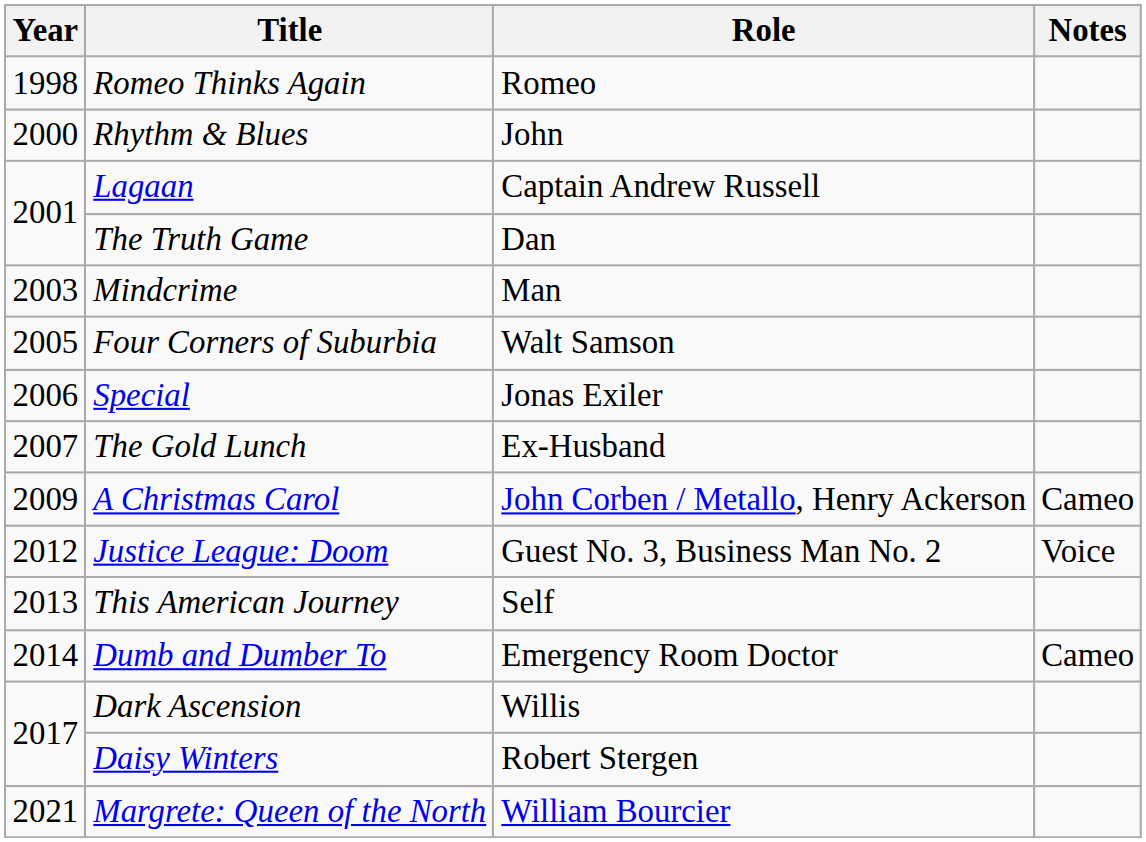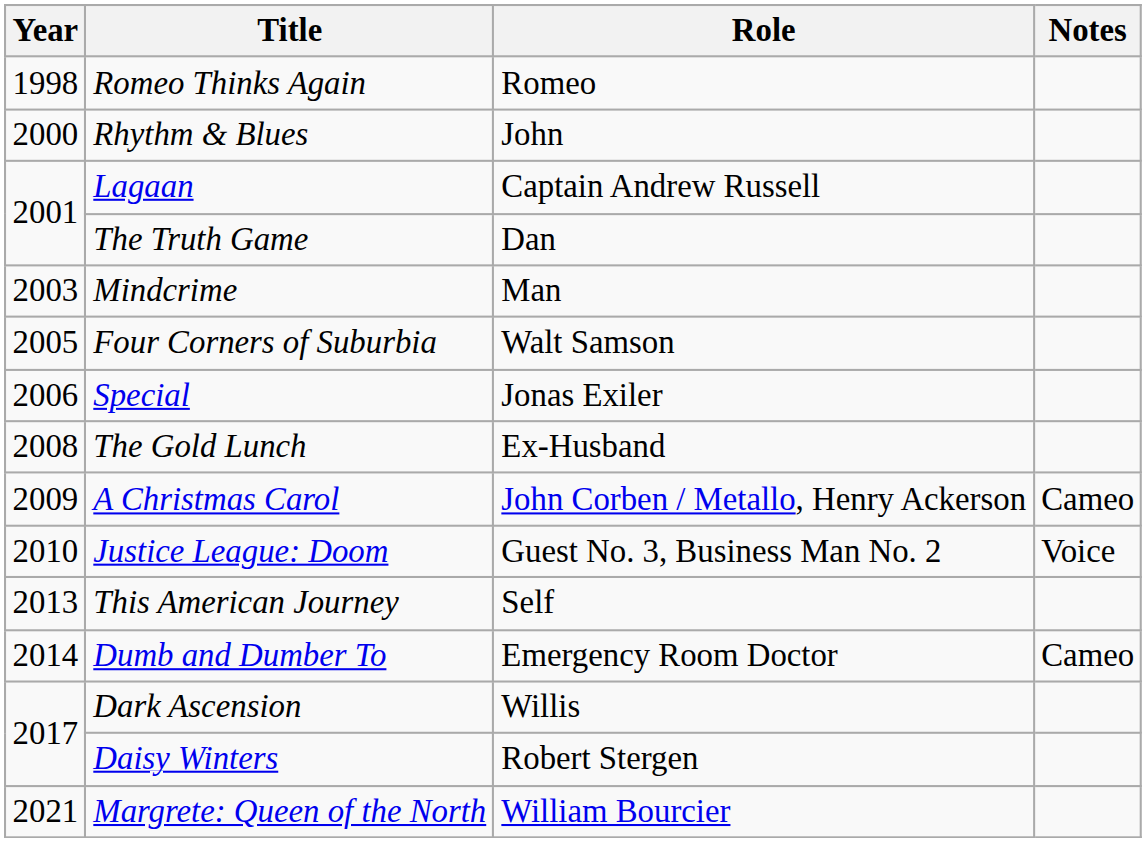 <table class="wikitable sortable">
 <tr>
 <th>Year</th>
 <th>Title</th>
 <th>Role</th>
 <th>Notes</th>
 </tr>
 <tr>
 <td>1998</td>
 <td><em>Romeo Thinks Again</em></td>
 <td>Romeo</td>
 <td></td>
 </tr>
 <tr>
 <td>2000</td>
 <td><em>Rhythm & Blues</em></td>
 <td>John</td>
 <td></td>
 </tr>
 <tr>
 <td rowspan="2">2001</td>
 <td><em><a href='#'>Lagaan</a></em></td>
 <td>Captain Andrew Russell</td>
 <td></td>
 </tr>
 <tr>
 <td><em>The Truth Game</em></td>
 <td>Dan</td>
 <td></td>
 </tr>
 <tr>
 <td>2003</td>
 <td><em>Mindcrime</em></td>
 <td>Man</td>
 <td></td>
 </tr>
 <tr>
 <td>2005</td>
 <td><em>Four Corners of Suburbia</em></td>
 <td>Walt Samson</td>
 <td></td>
 </tr>
 <tr>
 <td>2006</td>
 <td><em><a href='#'>Special</a></em></td>
 <td>Jonas Exiler</td>
 <td></td>
 </tr>
 <tr>
-<td>2007</td>
+<td>2008</td>
 <td><em>The Gold Lunch</em></td>
 <td>Ex-Husband</td>
 <td></td>
 </tr>
 <tr>
 <td>2009</td>
 <td><em><a href='#'>A Christmas Carol</a></em></td>
 <td><a href='#'>John Corben / Metallo</a>, Henry Ackerson</td>
 <td>Cameo</td>
 </tr>
 <tr>
-<td>2012</td>
+<td>2010</td>
 <td><em><a href='#'>Justice League: Doom</a></em></td>
 <td>Guest No. 3, Business Man No. 2</td>
 <td>Voice</td>
 </tr>
 <tr>
 <td>2013</td>
 <td><em>This American Journey</em></td>
 <td>Self</td>
 <td></td>
 </tr>
 <tr>
 <td>2014</td>
 <td><em><a href='#'>Dumb and Dumber To</a></em></td>
 <td>Emergency Room Doctor</td>
 <td>Cameo</td>
 </tr>
 <tr>
 <td rowspan="2">2017</td>
 <td><em>Dark Ascension</em></td>
 <td>Willis</td>
 <td></td>
 </tr>
 <tr>
 <td><em><a href='#'>Daisy Winters</a></em></td>
 <td>Robert Stergen</td>
 <td></td>
 </tr>
 <tr>
 <td>2021</td>
 <td><em><a href='#'>Margrete: Queen of the North</a></em></td>
 <td><a href='#'>William Bourcier</a></td>
 <td></td>
 </tr>
 </table>
